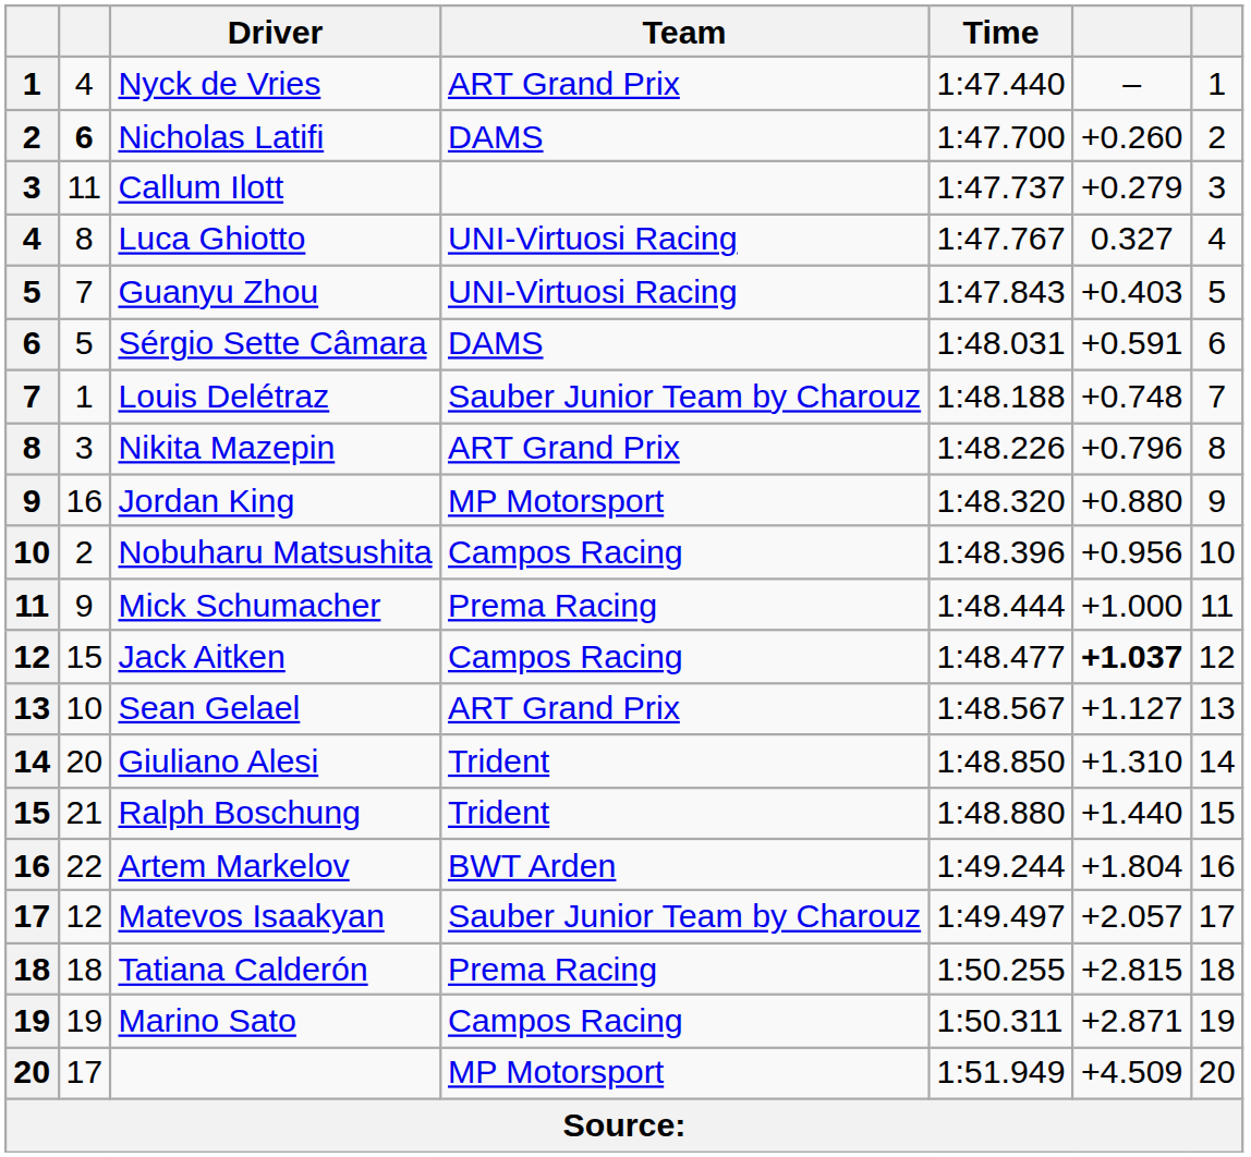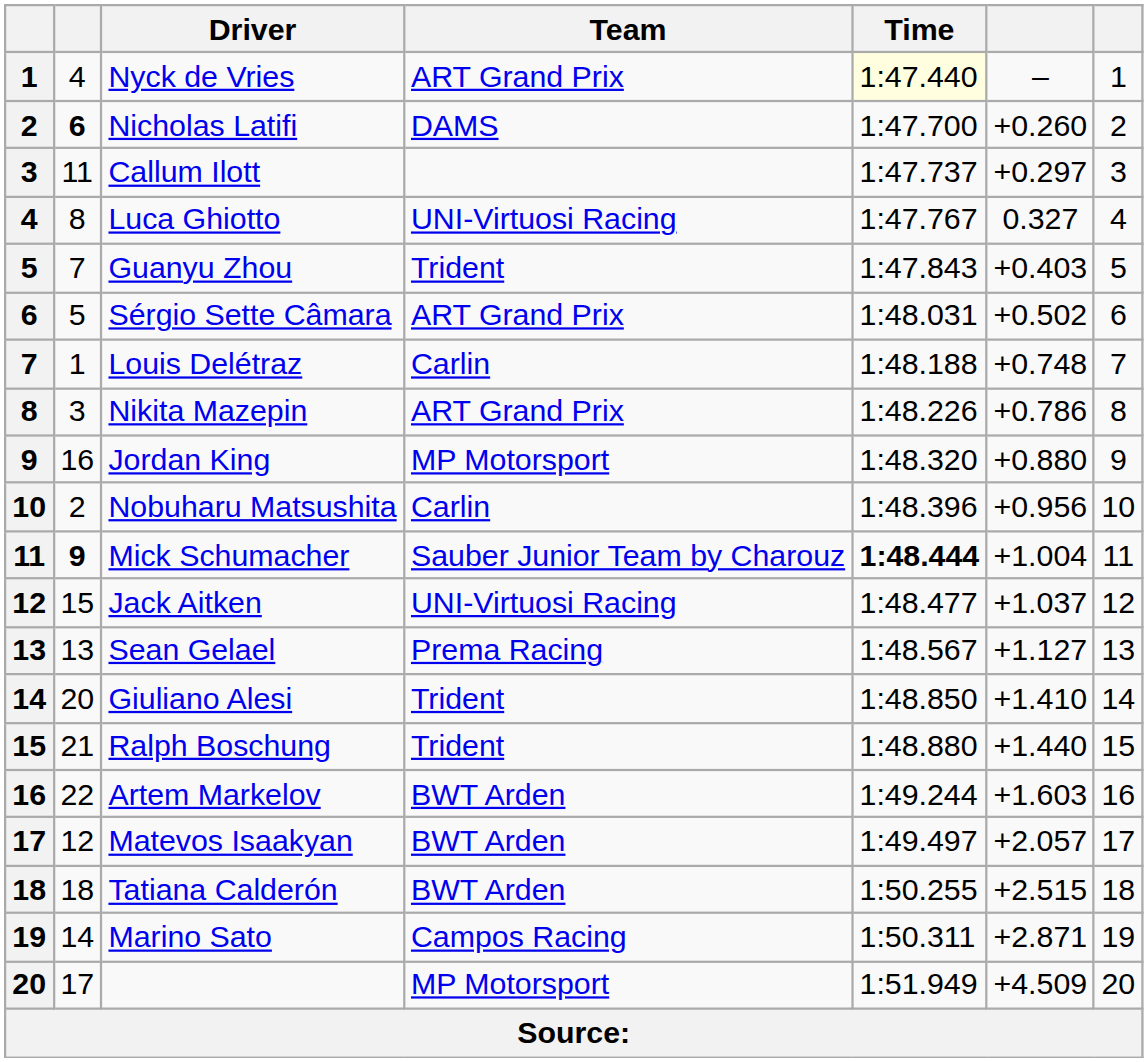 <table class="wikitable" style="font-size:85%">
 <tr>
 <th scope="col"></th>
 <th scope="col"></th>
 <th scope="col">Driver</th>
 <th scope="col">Team</th>
 <th scope="col">Time</th>
 <th scope="col"></th>
 <th scope="col"></th>
 </tr>
 <tr>
 <th>1</th>
 <td scope="row" align="center">4</td>
 <td> <a href='#'>Nyck de Vries</a></td>
 <td><a href='#'>ART Grand Prix</a></td>
-<td>1:47.440</td>
+<td style="background: lightyellow;">1:47.440</td>
 <td align="center">–</td>
 <td align="center">1</td>
 </tr>
 <tr>
 <th>2</th>
 <td scope="row" align="center"><strong>6</strong></td>
 <td> <a href='#'>Nicholas Latifi</a></td>
 <td><a href='#'>DAMS</a></td>
 <td>1:47.700</td>
 <td align="center">+0.260</td>
 <td align="center">2</td>
 </tr>
 <tr>
 <th>3</th>
 <td scope="row" align="center">11</td>
 <td> <a href='#'>Callum Ilott</a></td>
 <td></td>
 <td>1:47.737</td>
-<td align="center">+0.279</td>
+<td align="center">+0.297</td>
 <td align="center">3</td>
 </tr>
 <tr>
 <th>4</th>
 <td scope="row" align="center">8</td>
 <td> <a href='#'>Luca Ghiotto</a></td>
 <td><a href='#'>UNI-Virtuosi Racing</a></td>
 <td>1:47.767</td>
 <td align="center">0.327</td>
 <td align="center">4</td>
 </tr>
 <tr>
 <th>5</th>
 <td scope="row" align="center">7</td>
 <td> <a href='#'>Guanyu Zhou</a></td>
-<td><a href='#'>UNI-Virtuosi Racing</a></td>
+<td><a href='#'>Trident</a></td>
 <td>1:47.843</td>
 <td align="center">+0.403</td>
 <td align="center">5</td>
 </tr>
 <tr>
 <th>6</th>
 <td scope="row" align="center">5</td>
 <td> <a href='#'>Sérgio Sette Câmara</a></td>
-<td><a href='#'>DAMS</a></td>
+<td><a href='#'>ART Grand Prix</a></td>
 <td>1:48.031</td>
-<td align="center">+0.591</td>
+<td align="center">+0.502</td>
 <td align="center">6</td>
 </tr>
 <tr>
 <th>7</th>
 <td scope="row" align="center">1</td>
 <td> <a href='#'>Louis Delétraz</a></td>
-<td><a href='#'>Sauber Junior Team by Charouz</a></td>
+<td><a href='#'>Carlin</a></td>
 <td>1:48.188</td>
 <td align="center">+0.748</td>
 <td align="center">7</td>
 </tr>
 <tr>
 <th>8</th>
 <td scope="row" align="center">3</td>
 <td> <a href='#'>Nikita Mazepin</a></td>
 <td><a href='#'>ART Grand Prix</a></td>
 <td>1:48.226</td>
-<td align="center">+0.796</td>
+<td align="center">+0.786</td>
 <td align="center">8</td>
 </tr>
 <tr>
 <th>9</th>
 <td scope="row" align="center">16</td>
 <td> <a href='#'>Jordan King</a></td>
 <td><a href='#'>MP Motorsport</a></td>
 <td>1:48.320</td>
 <td align="center">+0.880</td>
 <td align="center">9</td>
 </tr>
 <tr>
 <th>10</th>
 <td scope="row" align="center">2</td>
 <td> <a href='#'>Nobuharu Matsushita</a></td>
-<td><a href='#'>Campos Racing</a></td>
+<td><a href='#'>Carlin</a></td>
 <td>1:48.396</td>
 <td align="center">+0.956</td>
 <td align="center">10</td>
 </tr>
 <tr>
 <th>11</th>
-<td scope="row" align="center">9</td>
+<td scope="row" align="center"><strong>9</strong></td>
 <td> <a href='#'>Mick Schumacher</a></td>
-<td><a href='#'>Prema Racing</a></td>
-<td>1:48.444</td>
-<td align="center">+1.000</td>
+<td><a href='#'>Sauber Junior Team by Charouz</a></td>
+<td><strong>1:48.444</strong></td>
+<td align="center">+1.004</td>
 <td align="center">11</td>
 </tr>
 <tr>
 <th>12</th>
 <td scope="row" align="center">15</td>
 <td> <a href='#'>Jack Aitken</a></td>
-<td><a href='#'>Campos Racing</a></td>
+<td><a href='#'>UNI-Virtuosi Racing</a></td>
 <td>1:48.477</td>
-<td align="center"><strong>+1.037</strong></td>
+<td align="center">+1.037</td>
 <td align="center">12</td>
 </tr>
 <tr>
 <th>13</th>
-<td scope="row" align="center">10</td>
+<td scope="row" align="center">13</td>
 <td> <a href='#'>Sean Gelael</a></td>
-<td><a href='#'>ART Grand Prix</a></td>
+<td><a href='#'>Prema Racing</a></td>
 <td>1:48.567</td>
 <td align="center">+1.127</td>
 <td align="center">13</td>
 </tr>
 <tr>
 <th>14</th>
 <td scope="row" align="center">20</td>
 <td> <a href='#'>Giuliano Alesi</a></td>
 <td><a href='#'>Trident</a></td>
 <td>1:48.850</td>
-<td align="center">+1.310</td>
+<td align="center">+1.410</td>
 <td align="center">14</td>
 </tr>
 <tr>
 <th>15</th>
 <td scope="row" align="center">21</td>
 <td> <a href='#'>Ralph Boschung</a></td>
 <td><a href='#'>Trident</a></td>
 <td>1:48.880</td>
 <td align="center">+1.440</td>
 <td align="center">15</td>
 </tr>
 <tr>
 <th>16</th>
 <td scope="row" align="center">22</td>
 <td> <a href='#'>Artem Markelov</a></td>
 <td><a href='#'>BWT Arden</a></td>
 <td>1:49.244</td>
-<td align="center">+1.804</td>
+<td align="center">+1.603</td>
 <td align="center">16</td>
 </tr>
 <tr>
 <th>17</th>
 <td scope="row" align="center">12</td>
 <td> <a href='#'>Matevos Isaakyan</a></td>
-<td><a href='#'>Sauber Junior Team by Charouz</a></td>
+<td><a href='#'>BWT Arden</a></td>
 <td>1:49.497</td>
 <td align="center">+2.057</td>
 <td align="center">17</td>
 </tr>
 <tr>
 <th>18</th>
 <td scope="row" align="center">18</td>
 <td> <a href='#'>Tatiana Calderón</a></td>
-<td><a href='#'>Prema Racing</a></td>
+<td><a href='#'>BWT Arden</a></td>
 <td>1:50.255</td>
-<td align="center">+2.815</td>
+<td align="center">+2.515</td>
 <td align="center">18</td>
 </tr>
 <tr>
 <th>19</th>
-<td scope="row" align="center">19</td>
+<td scope="row" align="center">14</td>
 <td> <a href='#'>Marino Sato</a></td>
 <td><a href='#'>Campos Racing</a></td>
 <td>1:50.311</td>
 <td align="center">+2.871</td>
 <td align="center">19</td>
 </tr>
 <tr>
 <th>20</th>
 <td scope="row" align="center">17</td>
 <td></td>
 <td><a href='#'>MP Motorsport</a></td>
 <td>1:51.949</td>
 <td align="center">+4.509</td>
 <td align="center">20</td>
 </tr>
 <tr>
 <th colspan="7">Source:</th>
 </tr>
 </table>
